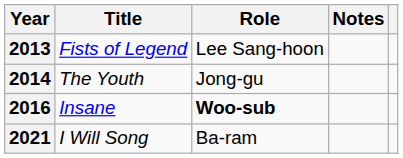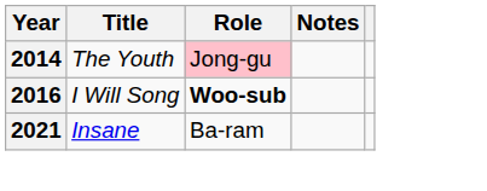 <table class="wikitable plainrowheaders sortable">
 <tr>
 <th scope="col">Year</th>
 <th scope="col">Title</th>
 <th scope="col">Role</th>
 <th scope="col" class="unsortable">Notes</th>
 <th scope="col" class="unsortable"></th>
 </tr>
 <tr>
-<th scope="row">2013</th>
-<td><em><a href='#'>Fists of Legend</a></em></td>
-<td>Lee Sang-hoon</td>
-<td></td>
-<td style="text-align:center"></td>
-</tr>
-<tr>
 <th scope="row">2014</th>
 <td><em>The Youth</em></td>
-<td>Jong-gu</td>
+<td style="background: pink;">Jong-gu</td>
 <td></td>
 <td style="text-align:center"></td>
 </tr>
 <tr>
 <th scope="row">2016</th>
-<td><em><a href='#'>Insane</a></em></td>
+<td><em>I Will Song</em></td>
 <td><strong>Woo-sub</strong></td>
 <td></td>
 <td style="text-align:center"></td>
 </tr>
 <tr>
 <th scope="row">2021</th>
-<td><em>I Will Song</em></td>
+<td><em><a href='#'>Insane</a></em></td>
 <td>Ba-ram</td>
 <td></td>
 <td style="text-align:center"></td>
 </tr>
 </table>
